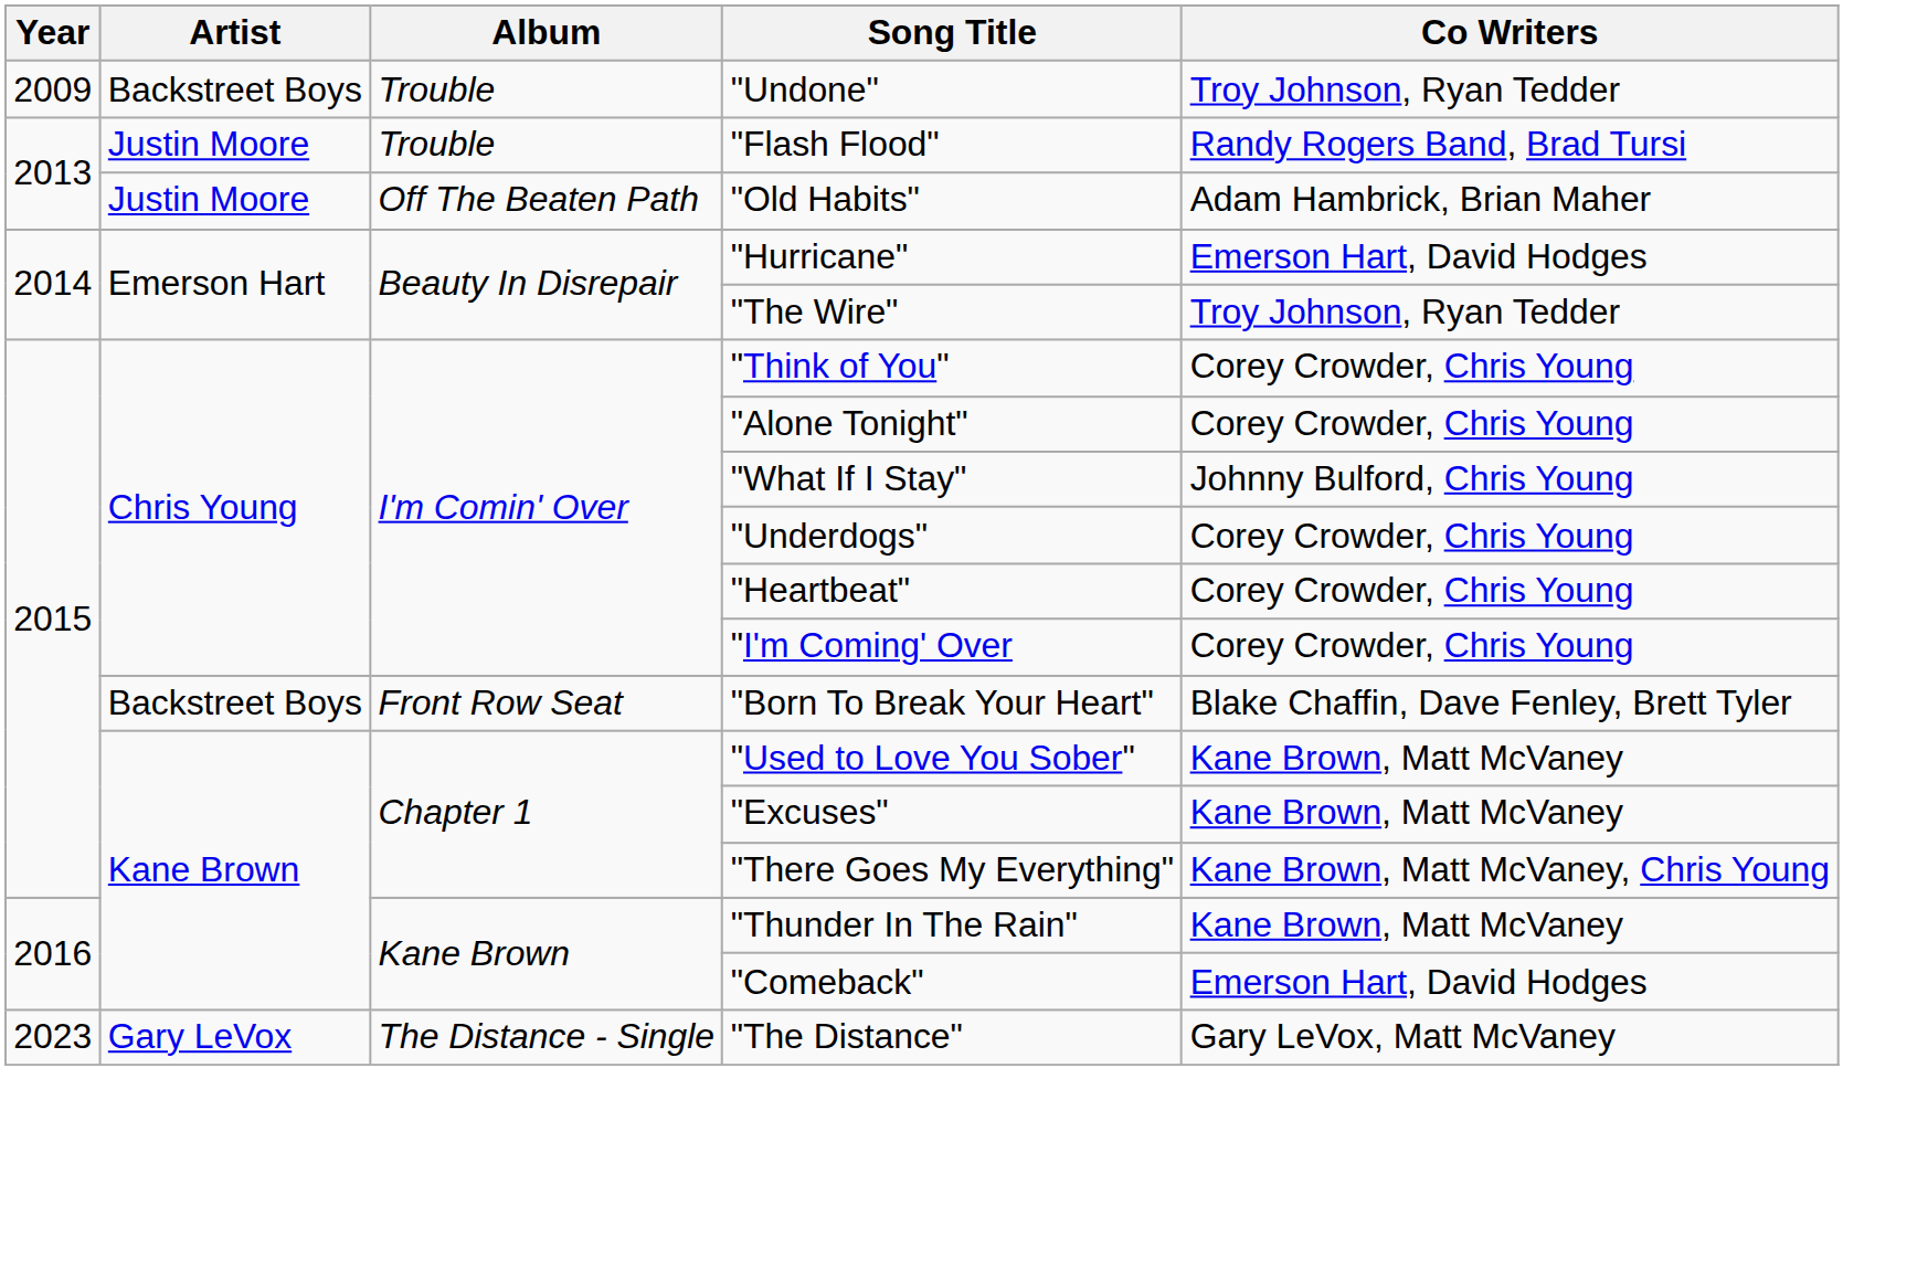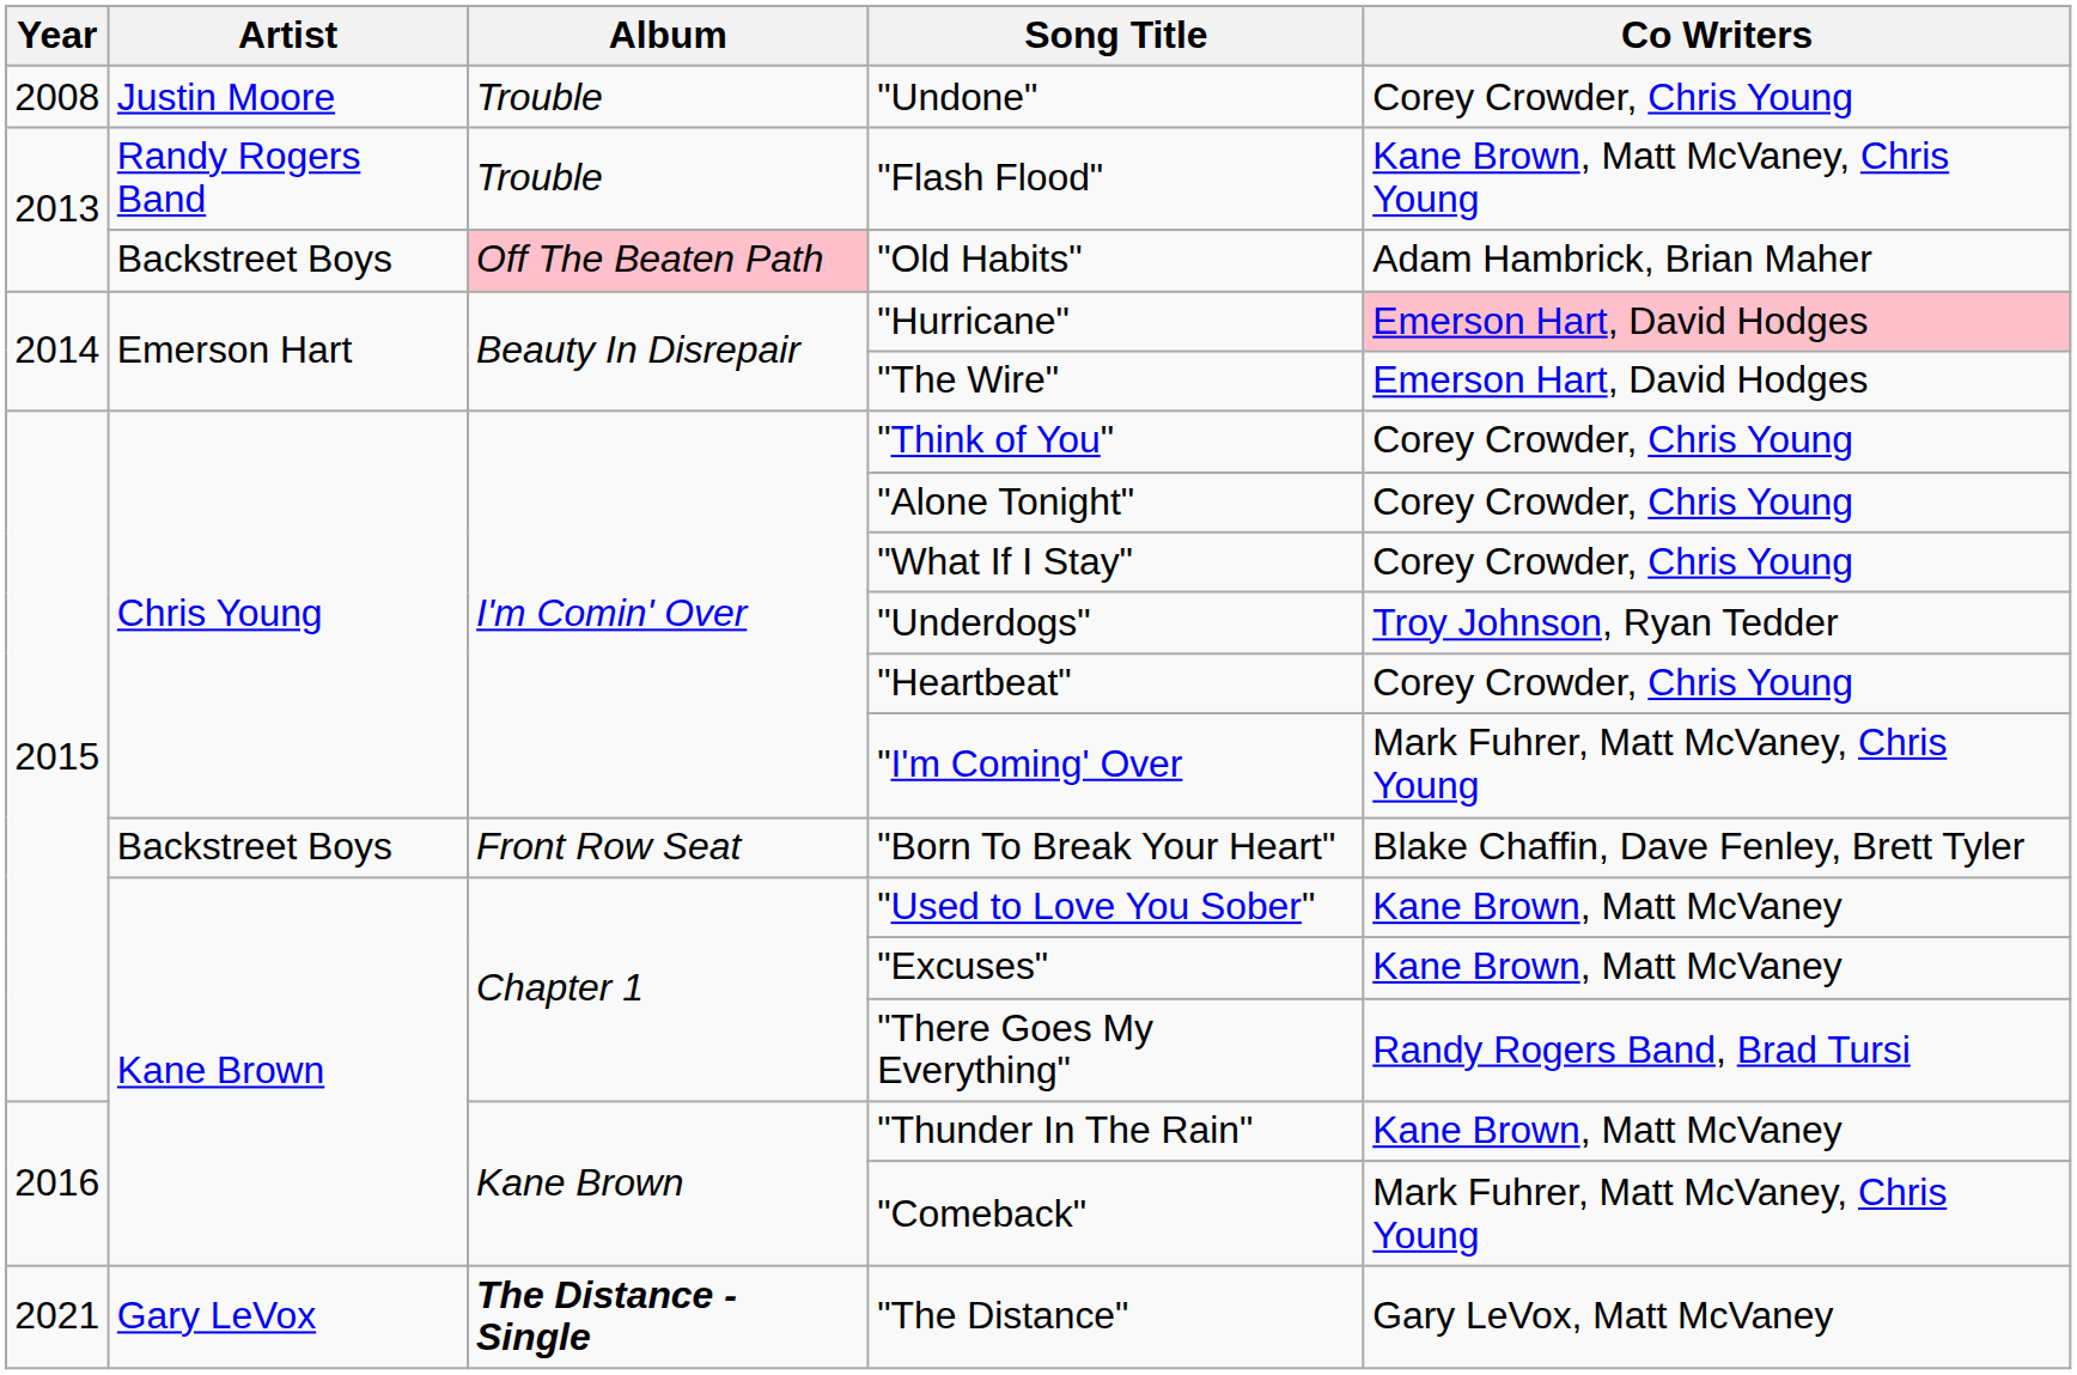 <table class="wikitable">
 <tr>
 <th>Year</th>
 <th>Artist</th>
 <th>Album</th>
 <th>Song Title</th>
 <th>Co Writers</th>
 </tr>
 <tr>
-<td>2009</td>
-<td>Backstreet Boys</td>
+<td>2008</td>
+<td><a href='#'>Justin Moore</a></td>
 <td><em>Trouble</em></td>
 <td>"Undone"</td>
-<td><a href='#'>Troy Johnson</a>, Ryan Tedder</td>
+<td>Corey Crowder, <a href='#'>Chris Young</a></td>
 </tr>
 <tr>
 <td rowspan="2">2013</td>
-<td><a href='#'>Justin Moore</a></td>
+<td><a href='#'>Randy Rogers Band</a></td>
 <td><em>Trouble</em></td>
 <td>"Flash Flood"</td>
-<td><a href='#'>Randy Rogers Band</a>, <a href='#'>Brad Tursi</a></td>
+<td><a href='#'>Kane Brown</a>, Matt McVaney, <a href='#'>Chris Young</a></td>
 </tr>
 <tr>
-<td><a href='#'>Justin Moore</a></td>
-<td><em>Off The Beaten Path</em></td>
+<td>Backstreet Boys</td>
+<td style="background: pink;"><em>Off The Beaten Path</em></td>
 <td>"Old Habits"</td>
 <td>Adam Hambrick, Brian Maher</td>
 </tr>
 <tr>
 <td rowspan="2">2014</td>
 <td rowspan="2">Emerson Hart</td>
 <td rowspan="2"><em>Beauty In Disrepair</em></td>
 <td>"Hurricane"</td>
-<td><a href='#'>Emerson Hart</a>, David Hodges</td>
+<td style="background: pink;"><a href='#'>Emerson Hart</a>, David Hodges</td>
 </tr>
 <tr>
 <td>"The Wire"</td>
-<td><a href='#'>Troy Johnson</a>, Ryan Tedder</td>
+<td><a href='#'>Emerson Hart</a>, David Hodges</td>
 </tr>
 <tr>
 <td rowspan="10">2015</td>
 <td rowspan="6"><a href='#'>Chris Young</a></td>
 <td rowspan="6"><em><a href='#'>I'm Comin' Over</a></em></td>
 <td>"<a href='#'>Think of You</a>"</td>
 <td>Corey Crowder, <a href='#'>Chris Young</a></td>
 </tr>
 <tr>
 <td>"Alone Tonight"</td>
 <td>Corey Crowder, <a href='#'>Chris Young</a></td>
 </tr>
 <tr>
 <td>"What If I Stay"</td>
-<td>Johnny Bulford, <a href='#'>Chris Young</a></td>
+<td>Corey Crowder, <a href='#'>Chris Young</a></td>
 </tr>
 <tr>
 <td>"Underdogs"</td>
-<td>Corey Crowder, <a href='#'>Chris Young</a></td>
+<td><a href='#'>Troy Johnson</a>, Ryan Tedder</td>
 </tr>
 <tr>
 <td>"Heartbeat"</td>
 <td>Corey Crowder, <a href='#'>Chris Young</a></td>
 </tr>
 <tr>
 <td>"<a href='#'>I'm Coming' Over</a></td>
-<td>Corey Crowder, <a href='#'>Chris Young</a></td>
+<td>Mark Fuhrer, Matt McVaney, <a href='#'>Chris Young</a></td>
 </tr>
 <tr>
 <td>Backstreet Boys</td>
 <td><em>Front Row Seat</em></td>
 <td>"Born To Break Your Heart"</td>
 <td>Blake Chaffin, Dave Fenley, Brett Tyler</td>
 </tr>
 <tr>
 <td rowspan="5"><a href='#'>Kane Brown</a></td>
 <td rowspan="3"><em>Chapter 1</em></td>
 <td>"<a href='#'>Used to Love You Sober</a>"</td>
 <td><a href='#'>Kane Brown</a>, Matt McVaney</td>
 </tr>
 <tr>
 <td>"Excuses"</td>
 <td><a href='#'>Kane Brown</a>, Matt McVaney</td>
 </tr>
 <tr>
 <td>"There Goes My Everything"</td>
-<td><a href='#'>Kane Brown</a>, Matt McVaney, <a href='#'>Chris Young</a></td>
+<td><a href='#'>Randy Rogers Band</a>, <a href='#'>Brad Tursi</a></td>
 </tr>
 <tr>
 <td rowspan="2">2016</td>
 <td rowspan="2"><em>Kane Brown</em></td>
 <td>"Thunder In The Rain"</td>
 <td><a href='#'>Kane Brown</a>, Matt McVaney</td>
 </tr>
 <tr>
 <td>"Comeback"</td>
-<td><a href='#'>Emerson Hart</a>, David Hodges</td>
+<td>Mark Fuhrer, Matt McVaney, <a href='#'>Chris Young</a></td>
 </tr>
 <tr>
-<td>2023</td>
+<td>2021</td>
 <td><a href='#'>Gary LeVox</a></td>
-<td><em>The Distance - Single</em></td>
+<td><strong><em>The Distance - Single</em></strong></td>
 <td>"The Distance"</td>
 <td>Gary LeVox, Matt McVaney</td>
 </tr>
 </table>
